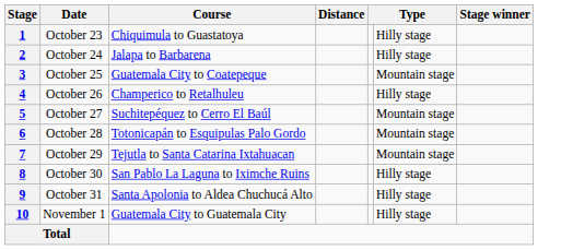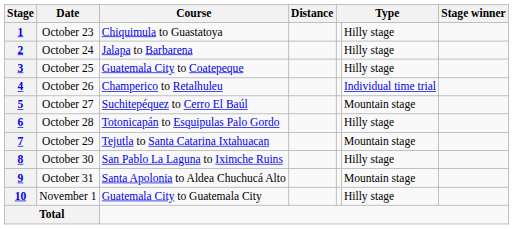 <table class="wikitable">
 <tr>
 <th scope="col">Stage</th>
 <th scope="col">Date</th>
 <th scope="col">Course</th>
 <th scope="col">Distance</th>
 <th scope="col" colspan="2">Type</th>
 <th scope="col">Stage winner</th>
 </tr>
 <tr>
 <th scope="row"><a href='#'>1</a></th>
 <td style="text-align:center;">October 23</td>
 <td><a href='#'>Chiquimula</a> to Guastatoya</td>
 <td style="text-align:center;"></td>
 <td></td>
 <td>Hilly stage</td>
 <td></td>
 </tr>
 <tr>
 <th scope="row"><a href='#'>2</a></th>
 <td style="text-align:center;">October 24</td>
 <td><a href='#'>Jalapa</a> to <a href='#'>Barbarena</a></td>
 <td style="text-align:center;"></td>
 <td></td>
 <td>Hilly stage</td>
 <td></td>
 </tr>
 <tr>
 <th scope="row"><a href='#'>3</a></th>
 <td style="text-align:center;">October 25</td>
 <td><a href='#'>Guatemala City</a> to <a href='#'>Coatepeque</a></td>
 <td style="text-align:center;"></td>
 <td></td>
-<td>Mountain stage</td>
+<td>Hilly stage</td>
 <td></td>
 </tr>
 <tr>
 <th scope="row"><a href='#'>4</a></th>
 <td style="text-align:center;">October 26</td>
 <td><a href='#'>Champerico</a> to <a href='#'>Retalhuleu</a></td>
 <td style="text-align:center;"></td>
 <td></td>
-<td>Hilly stage</td>
+<td><a href='#'>Individual time trial</a></td>
 <td></td>
 </tr>
 <tr>
 <th scope="row"><a href='#'>5</a></th>
 <td style="text-align:center;">October 27</td>
 <td><a href='#'>Suchitepéquez</a> to <a href='#'>Cerro El Baúl</a></td>
 <td style="text-align:center;"></td>
 <td></td>
 <td>Mountain stage</td>
 <td></td>
 </tr>
 <tr>
 <th scope="row"><a href='#'>6</a></th>
 <td style="text-align:center;">October 28</td>
 <td><a href='#'>Totonicapán</a> to <a href='#'>Esquipulas Palo Gordo</a></td>
 <td style="text-align:center;"></td>
 <td></td>
-<td>Mountain stage</td>
+<td>Hilly stage</td>
 <td></td>
 </tr>
 <tr>
 <th scope="row"><a href='#'>7</a></th>
 <td style="text-align:center;">October 29</td>
 <td><a href='#'>Tejutla</a> to <a href='#'>Santa Catarina Ixtahuacan</a></td>
 <td style="text-align:center;"></td>
 <td></td>
 <td>Mountain stage</td>
 <td></td>
 </tr>
 <tr>
 <th scope="row"><a href='#'>8</a></th>
 <td style="text-align:center;">October 30</td>
 <td><a href='#'>San Pablo La Laguna</a> to <a href='#'>Iximche Ruins</a></td>
 <td style="text-align:center;"></td>
 <td></td>
 <td>Hilly stage</td>
 <td></td>
 </tr>
 <tr>
 <th scope="row"><a href='#'>9</a></th>
 <td style="text-align:center;">October 31</td>
 <td><a href='#'>Santa Apolonia</a> to Aldea Chuchucá Alto</td>
 <td style="text-align:center;"></td>
 <td></td>
-<td>Hilly stage</td>
+<td>Mountain stage</td>
 <td></td>
 </tr>
 <tr>
 <th scope="row"><a href='#'>10</a></th>
 <td style="text-align:center;">November 1</td>
 <td><a href='#'>Guatemala City</a> to Guatemala City</td>
 <td style="text-align:center;"></td>
 <td></td>
 <td>Hilly stage</td>
 <td></td>
 </tr>
 <tr>
 <th colspan="2">Total</th>
 <td colspan="5" style="text-align:center;"></td>
 </tr>
 </table>
